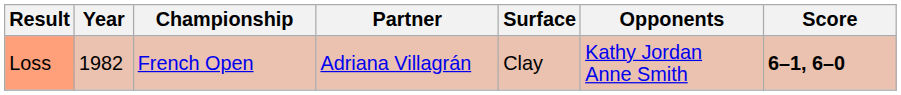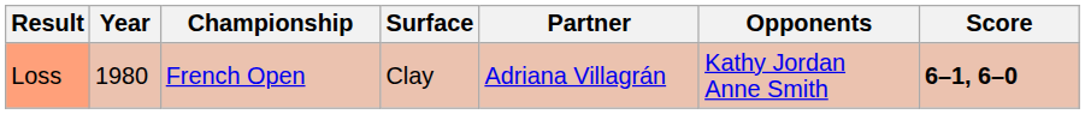 <table class="sortable wikitable">
 <tr>
 <th style="width:40px">Result</th>
 <th style="width:40px">Year</th>
 <th style="width:140px">Championship</th>
+<th style="width:50px">Surface</th>
 <th style="width:140px">Partner</th>
-<th style="width:50px">Surface</th>
 <th style="width:140px">Opponents</th>
 <th style="width:100px"  class="unsortable">Score</th>
 </tr>
 <tr style="background:#ebc2af;">
 <td style="background:#ffa07a;">Loss</td>
-<td>1982</td>
+<td>1980</td>
 <td><a href='#'>French Open</a></td>
+<td>Clay</td>
 <td> <a href='#'>Adriana Villagrán</a></td>
-<td>Clay</td>
 <td> <a href='#'>Kathy Jordan</a> <br>  <a href='#'>Anne Smith</a></td>
 <td><strong>6–1, 6–0</strong></td>
 </tr>
 </table>
